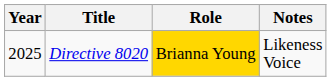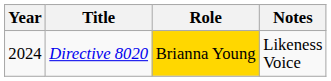 <table class="wikitable sortable">
 <tr>
 <th>Year</th>
 <th>Title</th>
 <th>Role</th>
 <th class="unsortable">Notes</th>
 </tr>
 <tr>
-<td>2025</td>
+<td>2024</td>
 <td><em><a href='#'>Directive 8020</a></em></td>
 <td style="background: gold;">Brianna Young</td>
 <td>Likeness<br>Voice</td>
 </tr>
 </table>
